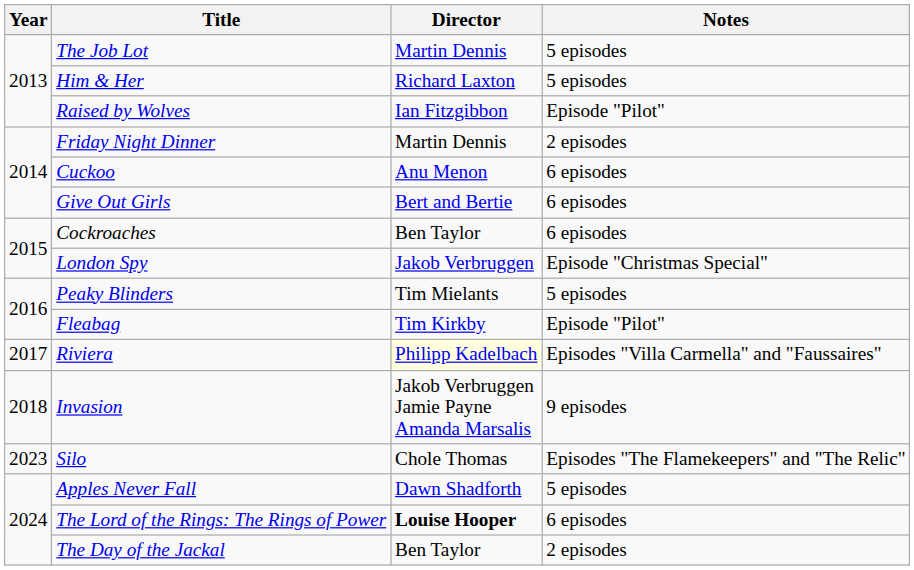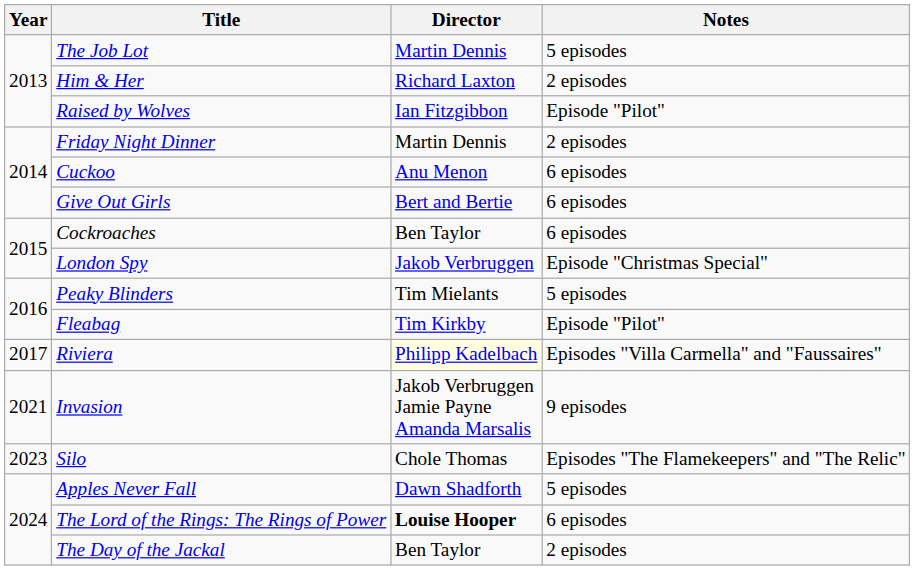 <table class="wikitable">
 <tr>
 <th>Year</th>
 <th>Title</th>
 <th>Director</th>
 <th>Notes</th>
 </tr>
 <tr>
 <td rowspan=3>2013</td>
 <td><em><a href='#'>The Job Lot</a></em></td>
 <td><a href='#'>Martin Dennis</a></td>
 <td>5 episodes</td>
 </tr>
 <tr>
 <td><em><a href='#'>Him & Her</a></em></td>
 <td><a href='#'>Richard Laxton</a></td>
-<td>5 episodes</td>
+<td>2 episodes</td>
 </tr>
 <tr>
 <td><em><a href='#'>Raised by Wolves</a></em></td>
 <td><a href='#'>Ian Fitzgibbon</a></td>
 <td>Episode "Pilot"</td>
 </tr>
 <tr>
 <td rowspan=3>2014</td>
 <td><em><a href='#'>Friday Night Dinner</a></em></td>
 <td>Martin Dennis</td>
 <td>2 episodes</td>
 </tr>
 <tr>
 <td><em><a href='#'>Cuckoo</a></em></td>
 <td><a href='#'>Anu Menon</a></td>
 <td>6 episodes</td>
 </tr>
 <tr>
 <td><em><a href='#'>Give Out Girls</a></em></td>
 <td><a href='#'>Bert and Bertie</a></td>
 <td>6 episodes</td>
 </tr>
 <tr>
 <td rowspan=2>2015</td>
 <td><em>Cockroaches</em></td>
 <td>Ben Taylor</td>
 <td>6 episodes</td>
 </tr>
 <tr>
 <td><em><a href='#'>London Spy</a></em></td>
 <td><a href='#'>Jakob Verbruggen</a></td>
 <td>Episode "Christmas Special"</td>
 </tr>
 <tr>
 <td rowspan=2>2016</td>
 <td><em><a href='#'>Peaky Blinders</a></em></td>
 <td>Tim Mielants</td>
 <td>5 episodes</td>
 </tr>
 <tr>
 <td><em><a href='#'>Fleabag</a></em></td>
 <td><a href='#'>Tim Kirkby</a></td>
 <td>Episode "Pilot"</td>
 </tr>
 <tr>
 <td>2017</td>
 <td><em><a href='#'>Riviera</a></em></td>
 <td style="background: lightyellow;"><a href='#'>Philipp Kadelbach</a></td>
 <td>Episodes "Villa Carmella" and "Faussaires"</td>
 </tr>
 <tr>
-<td>2018</td>
+<td>2021</td>
 <td><em><a href='#'>Invasion</a></em></td>
 <td>Jakob Verbruggen<br>Jamie Payne<br><a href='#'>Amanda Marsalis</a></td>
 <td>9 episodes</td>
 </tr>
 <tr>
 <td>2023</td>
 <td><em><a href='#'>Silo</a></em></td>
 <td>Chole Thomas</td>
 <td>Episodes "The Flamekeepers" and "The Relic"</td>
 </tr>
 <tr>
 <td rowspan=3>2024</td>
 <td><em><a href='#'>Apples Never Fall</a></em></td>
 <td><a href='#'>Dawn Shadforth</a></td>
 <td>5 episodes</td>
 </tr>
 <tr>
 <td><em><a href='#'>The Lord of the Rings: The Rings of Power</a></em></td>
 <td><strong>Louise Hooper</strong></td>
 <td>6 episodes</td>
 </tr>
 <tr>
 <td><em><a href='#'>The Day of the Jackal</a></em></td>
 <td>Ben Taylor</td>
 <td>2 episodes</td>
 </tr>
 </table>
